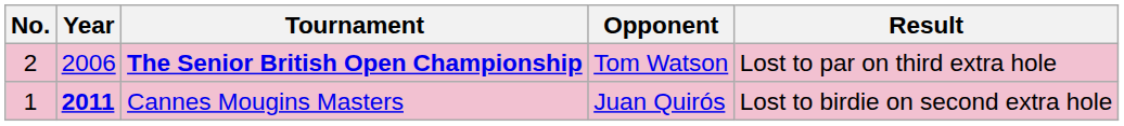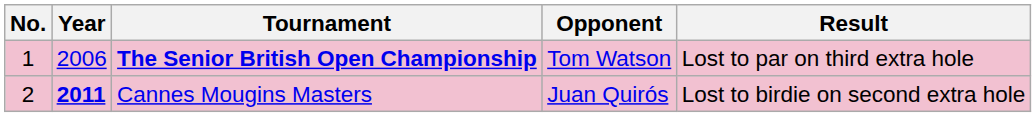 <table class="wikitable" style="font-size:95%;">
 <tr>
 <th>No.</th>
 <th>Year</th>
 <th>Tournament</th>
 <th>Opponent</th>
 <th>Result</th>
 </tr>
 <tr style="background:#F2C1D1;">
-<td align=center>2</td>
+<td align=center>1</td>
 <td><a href='#'>2006</a></td>
 <td><strong><a href='#'>The Senior British Open Championship</a></strong></td>
 <td> <a href='#'>Tom Watson</a></td>
 <td>Lost to par on third extra hole</td>
 </tr>
 <tr style="background:#F2C1D1;">
-<td align=center>1</td>
+<td align=center>2</td>
 <td><strong><a href='#'>2011</a></strong></td>
 <td><a href='#'>Cannes Mougins Masters</a></td>
 <td> <a href='#'>Juan Quirós</a></td>
 <td>Lost to birdie on second extra hole</td>
 </tr>
 </table>
